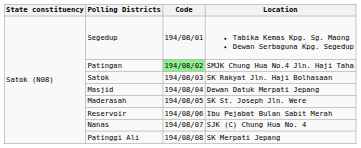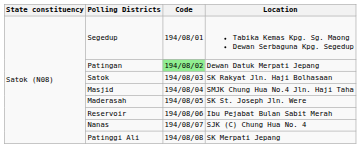 <table class="wikitable sortable mw-collapsible" style="white-space:nowrap;font-size:85%">
 <tr>
 <th>State constituency</th>
 <th>Polling Districts</th>
 <th>Code</th>
 <th>Location</th>
 </tr>
 <tr>
 <td rowspan="8">Satok (N08)</td>
 <td>Segedup</td>
 <td>194/08/01</td>
 <td><br><ul><li>Tabika Kemas Kpg. Sg. Maong</li><li>Dewan Serbaguna Kpg. Segedup</li></ul></td>
 </tr>
 <tr>
 <td>Patingan</td>
 <td style="background: lightgreen;">194/08/02</td>
-<td>SMJK Chung Hua No.4 Jln. Haji Taha</td>
+<td>Dewan Datuk Merpati Jepang</td>
 </tr>
 <tr>
 <td>Satok</td>
 <td>194/08/03</td>
 <td>SK Rakyat Jln. Haji Bolhasaan</td>
 </tr>
 <tr>
 <td>Masjid</td>
 <td>194/08/04</td>
-<td>Dewan Datuk Merpati Jepang</td>
+<td>SMJK Chung Hua No.4 Jln. Haji Taha</td>
 </tr>
 <tr>
 <td>Maderasah</td>
 <td>194/08/05</td>
 <td>SK St. Joseph Jln. Were</td>
 </tr>
 <tr>
 <td>Reservoir</td>
 <td>194/08/06</td>
 <td>Ibu Pejabat Bulan Sabit Merah</td>
 </tr>
 <tr>
 <td>Nanas</td>
 <td>194/08/07</td>
 <td>SJK (C) Chung Hua No. 4</td>
 </tr>
 <tr>
 <td>Patinggi Ali</td>
 <td>194/08/08</td>
 <td>SK Merpati Jepang</td>
 </tr>
 </table>
